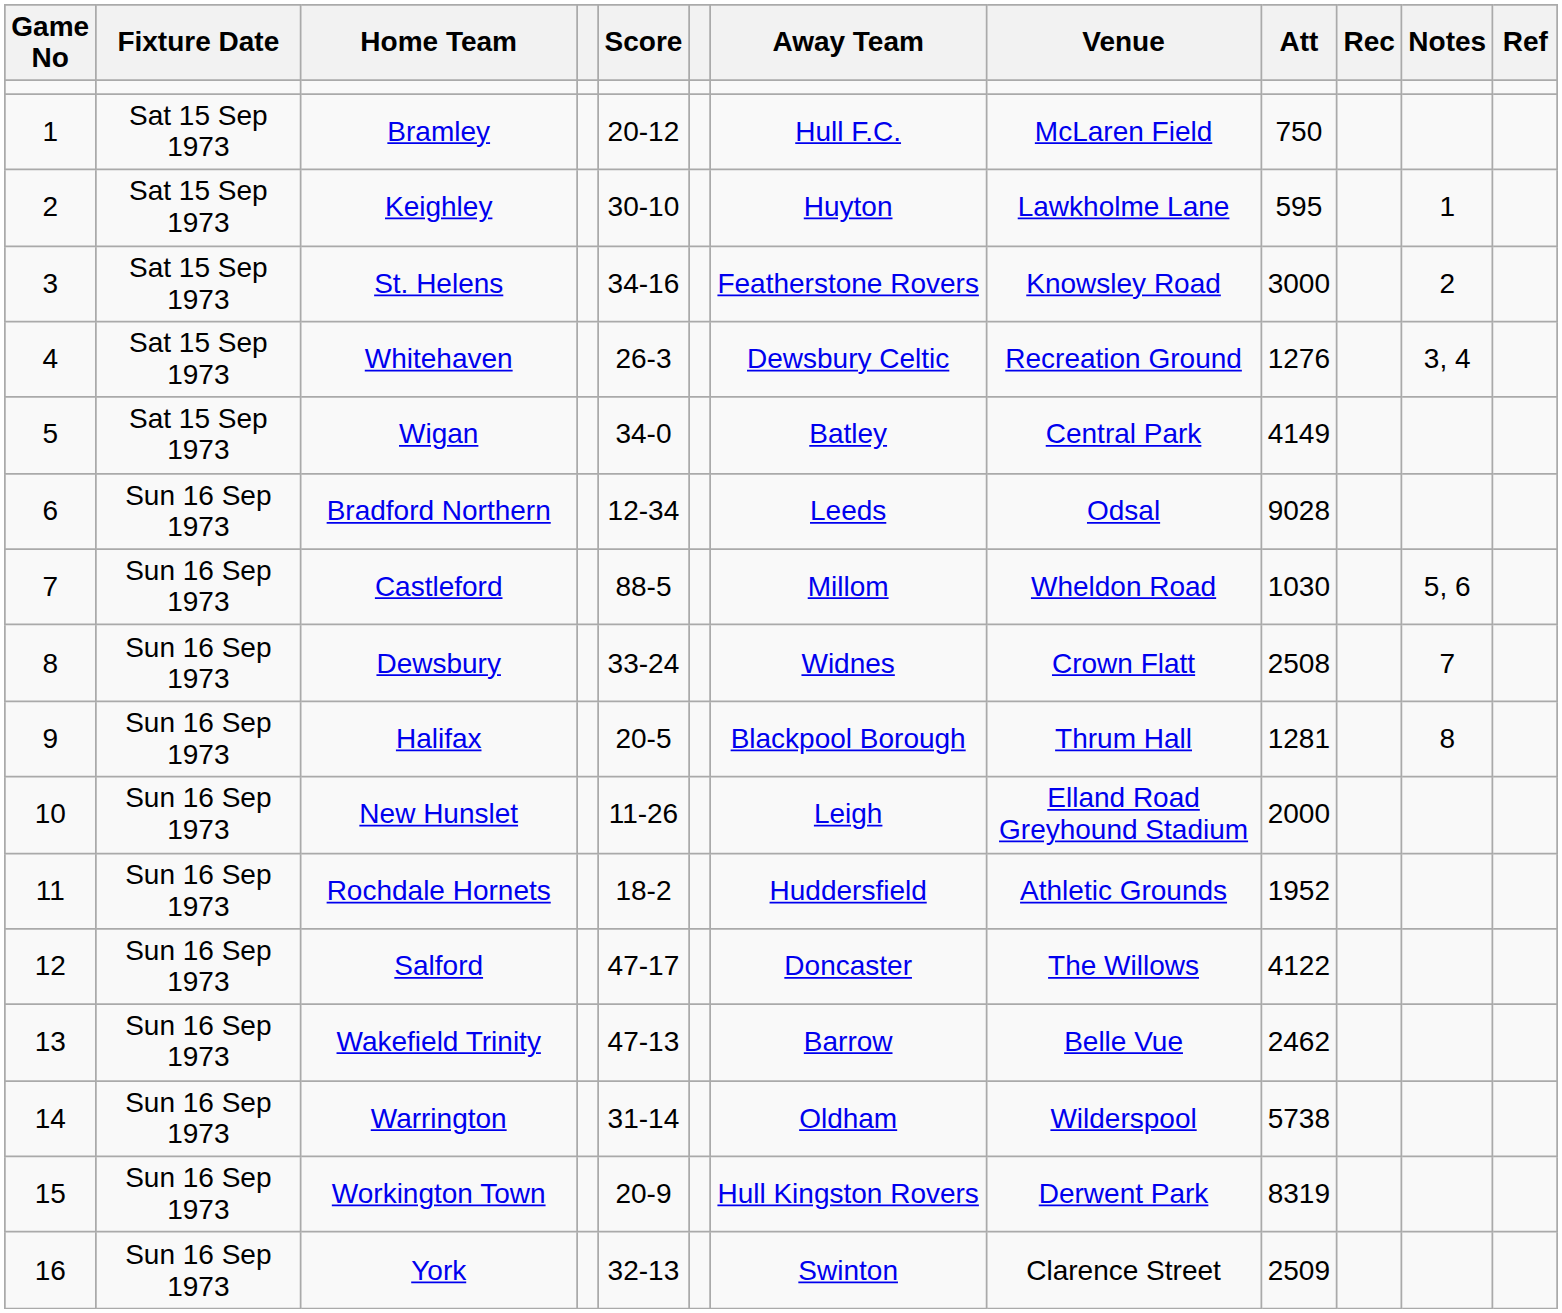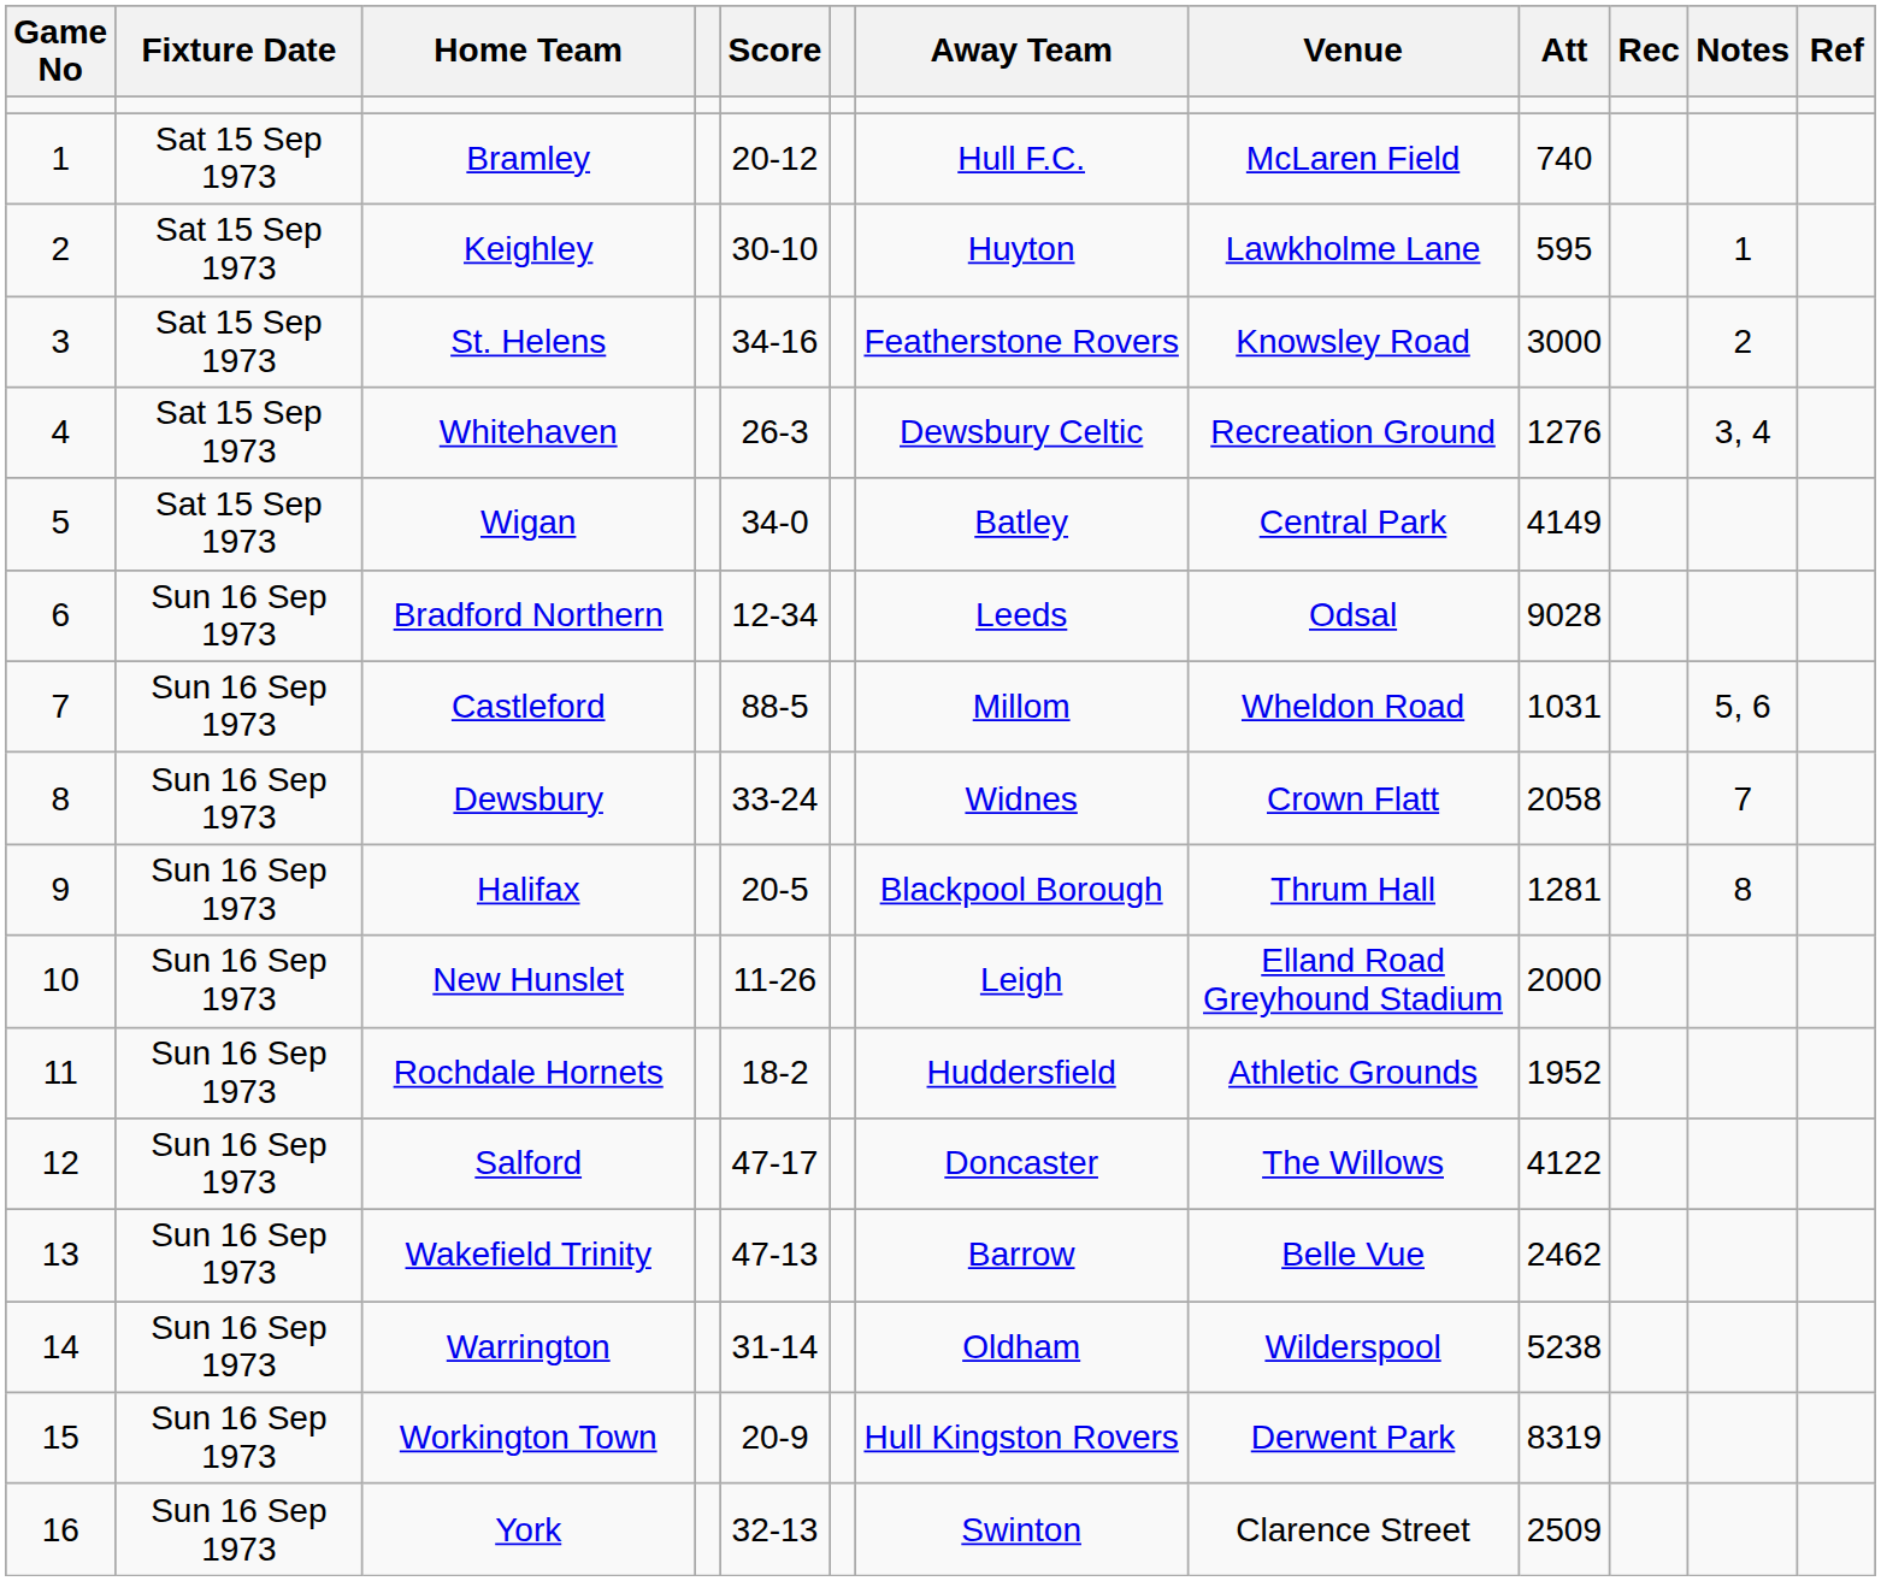 <table class="wikitable" style="text-align:center;">
 <tr>
 <th width=10 abbr="No">Game No</th>
 <th width=110 abbr="Date">Fixture Date</th>
 <th width=150 abbr="Home Team">Home Team</th>
 <th width=5 abbr="space"></th>
 <th width=20 abbr="Score">Score</th>
 <th width=5 abbr="space"></th>
 <th width=150 abbr="Away Team">Away Team</th>
 <th width=150 abbr="Venue">Venue</th>
 <th width=30 abbr="Att">Att</th>
 <th width=30 abbr="Rec">Rec</th>
 <th width=20 abbr="Notes">Notes</th>
 <th width=30 abbr="Ref">Ref</th>
 </tr>
 <tr>
 <td></td>
 <td></td>
 <td></td>
 <td></td>
 <td></td>
 <td></td>
 <td></td>
 <td></td>
 <td></td>
 <td></td>
 <td></td>
 <td></td>
 </tr>
 <tr>
 <td>1</td>
 <td>Sat 15 Sep 1973</td>
 <td><a href='#'>Bramley</a></td>
 <td></td>
 <td>20-12</td>
 <td></td>
 <td><a href='#'>Hull F.C.</a></td>
 <td><a href='#'>McLaren Field</a></td>
-<td>750</td>
+<td>740</td>
 <td></td>
 <td></td>
 <td></td>
 </tr>
 <tr>
 <td>2</td>
 <td>Sat 15 Sep 1973</td>
 <td><a href='#'>Keighley</a></td>
 <td></td>
 <td>30-10</td>
 <td></td>
 <td><a href='#'>Huyton</a></td>
 <td><a href='#'>Lawkholme Lane</a></td>
 <td>595</td>
 <td></td>
 <td>1</td>
 <td></td>
 </tr>
 <tr>
 <td>3</td>
 <td>Sat 15 Sep 1973</td>
 <td><a href='#'>St. Helens</a></td>
 <td></td>
 <td>34-16</td>
 <td></td>
 <td><a href='#'>Featherstone Rovers</a></td>
 <td><a href='#'>Knowsley Road</a></td>
 <td>3000</td>
 <td></td>
 <td>2</td>
 <td></td>
 </tr>
 <tr>
 <td>4</td>
 <td>Sat 15 Sep 1973</td>
 <td><a href='#'>Whitehaven</a></td>
 <td></td>
 <td>26-3</td>
 <td></td>
 <td><a href='#'>Dewsbury Celtic</a></td>
 <td><a href='#'>Recreation Ground</a></td>
 <td>1276</td>
 <td></td>
 <td>3, 4</td>
 <td></td>
 </tr>
 <tr>
 <td>5</td>
 <td>Sat 15 Sep 1973</td>
 <td><a href='#'>Wigan</a></td>
 <td></td>
 <td>34-0</td>
 <td></td>
 <td><a href='#'>Batley</a></td>
 <td><a href='#'>Central Park</a></td>
 <td>4149</td>
 <td></td>
 <td></td>
 <td></td>
 </tr>
 <tr>
 <td>6</td>
 <td>Sun 16 Sep 1973</td>
 <td><a href='#'>Bradford Northern</a></td>
 <td></td>
 <td>12-34</td>
 <td></td>
 <td><a href='#'>Leeds</a></td>
 <td><a href='#'>Odsal</a></td>
 <td>9028</td>
 <td></td>
 <td></td>
 <td></td>
 </tr>
 <tr>
 <td>7</td>
 <td>Sun 16 Sep 1973</td>
 <td><a href='#'>Castleford</a></td>
 <td></td>
 <td>88-5</td>
 <td></td>
 <td><a href='#'>Millom</a></td>
 <td><a href='#'>Wheldon Road</a></td>
-<td>1030</td>
+<td>1031</td>
 <td></td>
 <td>5, 6</td>
 <td></td>
 </tr>
 <tr>
 <td>8</td>
 <td>Sun 16 Sep 1973</td>
 <td><a href='#'>Dewsbury</a></td>
 <td></td>
 <td>33-24</td>
 <td></td>
 <td><a href='#'>Widnes</a></td>
 <td><a href='#'>Crown Flatt</a></td>
-<td>2508</td>
+<td>2058</td>
 <td></td>
 <td>7</td>
 <td></td>
 </tr>
 <tr>
 <td>9</td>
 <td>Sun 16 Sep 1973</td>
 <td><a href='#'>Halifax</a></td>
 <td></td>
 <td>20-5</td>
 <td></td>
 <td><a href='#'>Blackpool Borough</a></td>
 <td><a href='#'>Thrum Hall</a></td>
 <td>1281</td>
 <td></td>
 <td>8</td>
 <td></td>
 </tr>
 <tr>
 <td>10</td>
 <td>Sun 16 Sep 1973</td>
 <td><a href='#'>New Hunslet</a></td>
 <td></td>
 <td>11-26</td>
 <td></td>
 <td><a href='#'>Leigh</a></td>
 <td><a href='#'>Elland Road Greyhound Stadium</a></td>
 <td>2000</td>
 <td></td>
 <td></td>
 <td></td>
 </tr>
 <tr>
 <td>11</td>
 <td>Sun 16 Sep 1973</td>
 <td><a href='#'>Rochdale Hornets</a></td>
 <td></td>
 <td>18-2</td>
 <td></td>
 <td><a href='#'>Huddersfield</a></td>
 <td><a href='#'>Athletic Grounds</a></td>
 <td>1952</td>
 <td></td>
 <td></td>
 <td></td>
 </tr>
 <tr>
 <td>12</td>
 <td>Sun 16 Sep 1973</td>
 <td><a href='#'>Salford</a></td>
 <td></td>
 <td>47-17</td>
 <td></td>
 <td><a href='#'>Doncaster</a></td>
 <td><a href='#'>The Willows</a></td>
 <td>4122</td>
 <td></td>
 <td></td>
 <td></td>
 </tr>
 <tr>
 <td>13</td>
 <td>Sun 16 Sep 1973</td>
 <td><a href='#'>Wakefield Trinity</a></td>
 <td></td>
 <td>47-13</td>
 <td></td>
 <td><a href='#'>Barrow</a></td>
 <td><a href='#'>Belle Vue</a></td>
 <td>2462</td>
 <td></td>
 <td></td>
 <td></td>
 </tr>
 <tr>
 <td>14</td>
 <td>Sun 16 Sep 1973</td>
 <td><a href='#'>Warrington</a></td>
 <td></td>
 <td>31-14</td>
 <td></td>
 <td><a href='#'>Oldham</a></td>
 <td><a href='#'>Wilderspool</a></td>
-<td>5738</td>
+<td>5238</td>
 <td></td>
 <td></td>
 <td></td>
 </tr>
 <tr>
 <td>15</td>
 <td>Sun 16 Sep 1973</td>
 <td><a href='#'>Workington Town</a></td>
 <td></td>
 <td>20-9</td>
 <td></td>
 <td><a href='#'>Hull Kingston Rovers</a></td>
 <td><a href='#'>Derwent Park</a></td>
 <td>8319</td>
 <td></td>
 <td></td>
 <td></td>
 </tr>
 <tr>
 <td>16</td>
 <td>Sun 16 Sep 1973</td>
 <td><a href='#'>York</a></td>
 <td></td>
 <td>32-13</td>
 <td></td>
 <td><a href='#'>Swinton</a></td>
 <td>Clarence Street</td>
 <td>2509</td>
 <td></td>
 <td></td>
 <td></td>
 </tr>
 </table>
